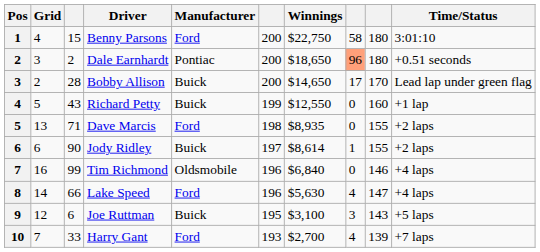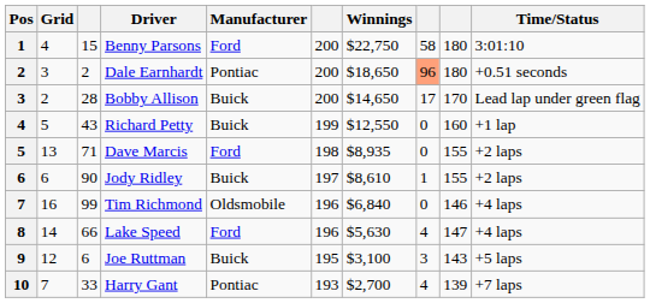 <table class="sortable wikitable" style="font-size:95%">
 <tr>
 <th>Pos</th>
 <th>Grid</th>
 <th></th>
 <th>Driver</th>
 <th>Manufacturer</th>
 <th></th>
 <th>Winnings</th>
 <th></th>
 <th></th>
 <th>Time/Status</th>
 </tr>
 <tr>
 <th>1</th>
 <td>4</td>
 <td>15</td>
 <td><a href='#'>Benny Parsons</a></td>
 <td><a href='#'>Ford</a></td>
 <td>200</td>
 <td>$22,750</td>
 <td>58</td>
 <td>180</td>
 <td>3:01:10</td>
 </tr>
 <tr>
 <th>2</th>
 <td>3</td>
 <td>2</td>
 <td><a href='#'>Dale Earnhardt</a></td>
 <td>Pontiac</td>
 <td>200</td>
 <td>$18,650</td>
 <td style="background: lightsalmon;">96</td>
 <td>180</td>
 <td>+0.51 seconds</td>
 </tr>
 <tr>
 <th>3</th>
 <td>2</td>
 <td>28</td>
 <td><a href='#'>Bobby Allison</a></td>
 <td>Buick</td>
 <td>200</td>
 <td>$14,650</td>
 <td>17</td>
 <td>170</td>
 <td>Lead lap under green flag</td>
 </tr>
 <tr>
 <th>4</th>
 <td>5</td>
 <td>43</td>
 <td><a href='#'>Richard Petty</a></td>
 <td>Buick</td>
 <td>199</td>
 <td>$12,550</td>
 <td>0</td>
 <td>160</td>
 <td>+1 lap</td>
 </tr>
 <tr>
 <th>5</th>
 <td>13</td>
 <td>71</td>
 <td><a href='#'>Dave Marcis</a></td>
 <td><a href='#'>Ford</a></td>
 <td>198</td>
 <td>$8,935</td>
 <td>0</td>
 <td>155</td>
 <td>+2 laps</td>
 </tr>
 <tr>
 <th>6</th>
 <td>6</td>
 <td>90</td>
 <td><a href='#'>Jody Ridley</a></td>
 <td>Buick</td>
 <td>197</td>
-<td>$8,614</td>
+<td>$8,610</td>
 <td>1</td>
 <td>155</td>
 <td>+2 laps</td>
 </tr>
 <tr>
 <th>7</th>
 <td>16</td>
 <td>99</td>
 <td><a href='#'>Tim Richmond</a></td>
 <td>Oldsmobile</td>
 <td>196</td>
 <td>$6,840</td>
 <td>0</td>
 <td>146</td>
 <td>+4 laps</td>
 </tr>
 <tr>
 <th>8</th>
 <td>14</td>
 <td>66</td>
 <td><a href='#'>Lake Speed</a></td>
 <td><a href='#'>Ford</a></td>
 <td>196</td>
 <td>$5,630</td>
 <td>4</td>
 <td>147</td>
 <td>+4 laps</td>
 </tr>
 <tr>
 <th>9</th>
 <td>12</td>
 <td>6</td>
 <td><a href='#'>Joe Ruttman</a></td>
 <td>Buick</td>
 <td>195</td>
 <td>$3,100</td>
 <td>3</td>
 <td>143</td>
 <td>+5 laps</td>
 </tr>
 <tr>
 <th>10</th>
 <td>7</td>
 <td>33</td>
 <td><a href='#'>Harry Gant</a></td>
-<td><a href='#'>Ford</a></td>
+<td>Pontiac</td>
 <td>193</td>
 <td>$2,700</td>
 <td>4</td>
 <td>139</td>
 <td>+7 laps</td>
 </tr>
 </table>
